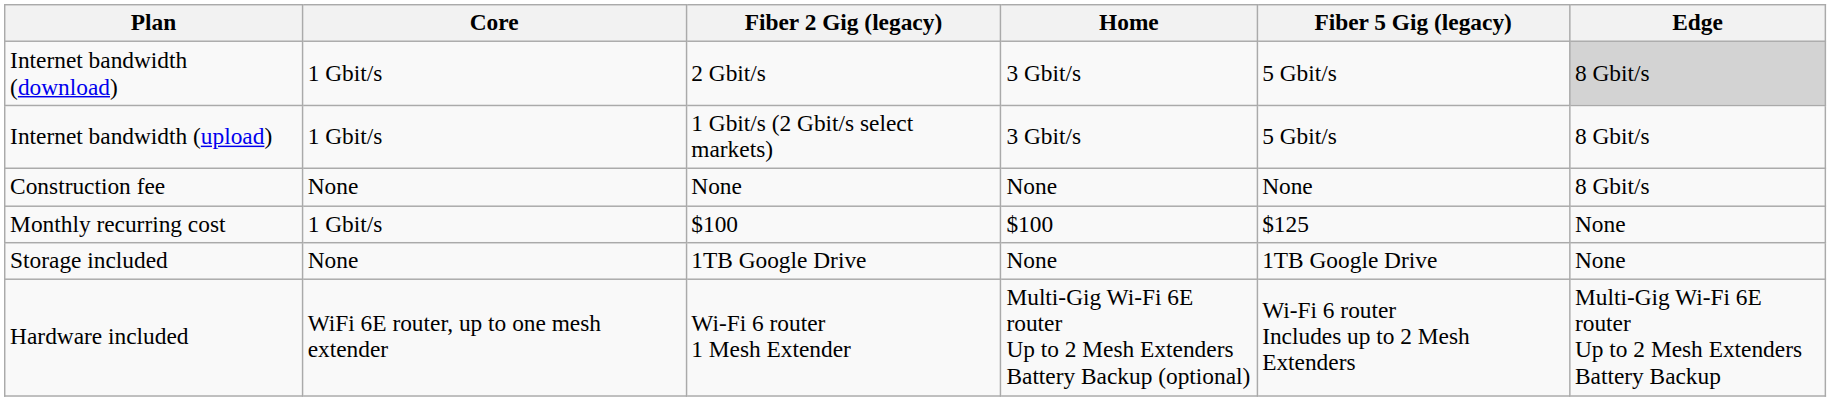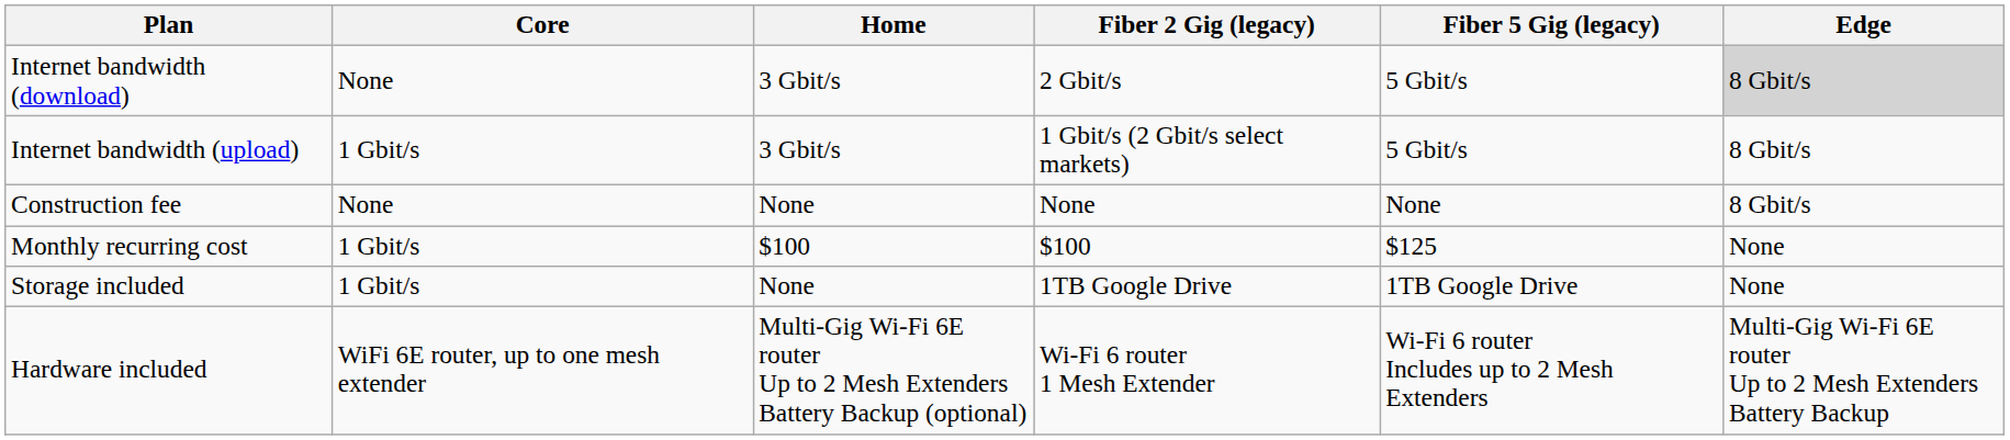 <table class="wikitable">
 <tr>
 <th>Plan</th>
 <th>Core</th>
+<th>Home</th>
 <th>Fiber 2 Gig (legacy)</th>
-<th>Home</th>
 <th>Fiber 5 Gig (legacy)</th>
 <th>Edge</th>
 </tr>
 <tr>
 <td>Internet bandwidth (<a href='#'>download</a>)</td>
-<td>1 Gbit/s</td>
+<td>None</td>
+<td>3 Gbit/s</td>
 <td>2 Gbit/s</td>
-<td>3 Gbit/s</td>
 <td>5 Gbit/s</td>
 <td style="background: lightgrey;">8 Gbit/s</td>
 </tr>
 <tr>
 <td>Internet bandwidth (<a href='#'>upload</a>)</td>
 <td>1 Gbit/s</td>
+<td>3 Gbit/s</td>
 <td>1 Gbit/s (2 Gbit/s select markets)</td>
-<td>3 Gbit/s</td>
 <td>5 Gbit/s</td>
 <td>8 Gbit/s</td>
 </tr>
 <tr>
 <td>Construction fee</td>
 <td>None</td>
 <td>None</td>
 <td>None</td>
 <td>None</td>
 <td>8 Gbit/s</td>
 </tr>
 <tr>
 <td>Monthly recurring cost</td>
 <td>1 Gbit/s</td>
 <td>$100</td>
 <td>$100</td>
 <td>$125</td>
 <td>None</td>
 </tr>
 <tr>
 <td>Storage included</td>
+<td>1 Gbit/s</td>
 <td>None</td>
 <td>1TB Google Drive</td>
-<td>None</td>
 <td>1TB Google Drive</td>
 <td>None</td>
 </tr>
 <tr>
 <td>Hardware included</td>
 <td>WiFi 6E router, up to one mesh extender</td>
+<td>Multi-Gig Wi-Fi 6E router<br>Up to 2 Mesh Extenders<br>Battery Backup (optional)</td>
 <td>Wi-Fi 6 router<br>1 Mesh Extender</td>
-<td>Multi-Gig Wi-Fi 6E router<br>Up to 2 Mesh Extenders<br>Battery Backup (optional)</td>
 <td>Wi-Fi 6 router<br>Includes up to 2 Mesh Extenders</td>
 <td>Multi-Gig Wi-Fi 6E router<br>Up to 2 Mesh Extenders<br>Battery Backup</td>
 </tr>
 </table>
